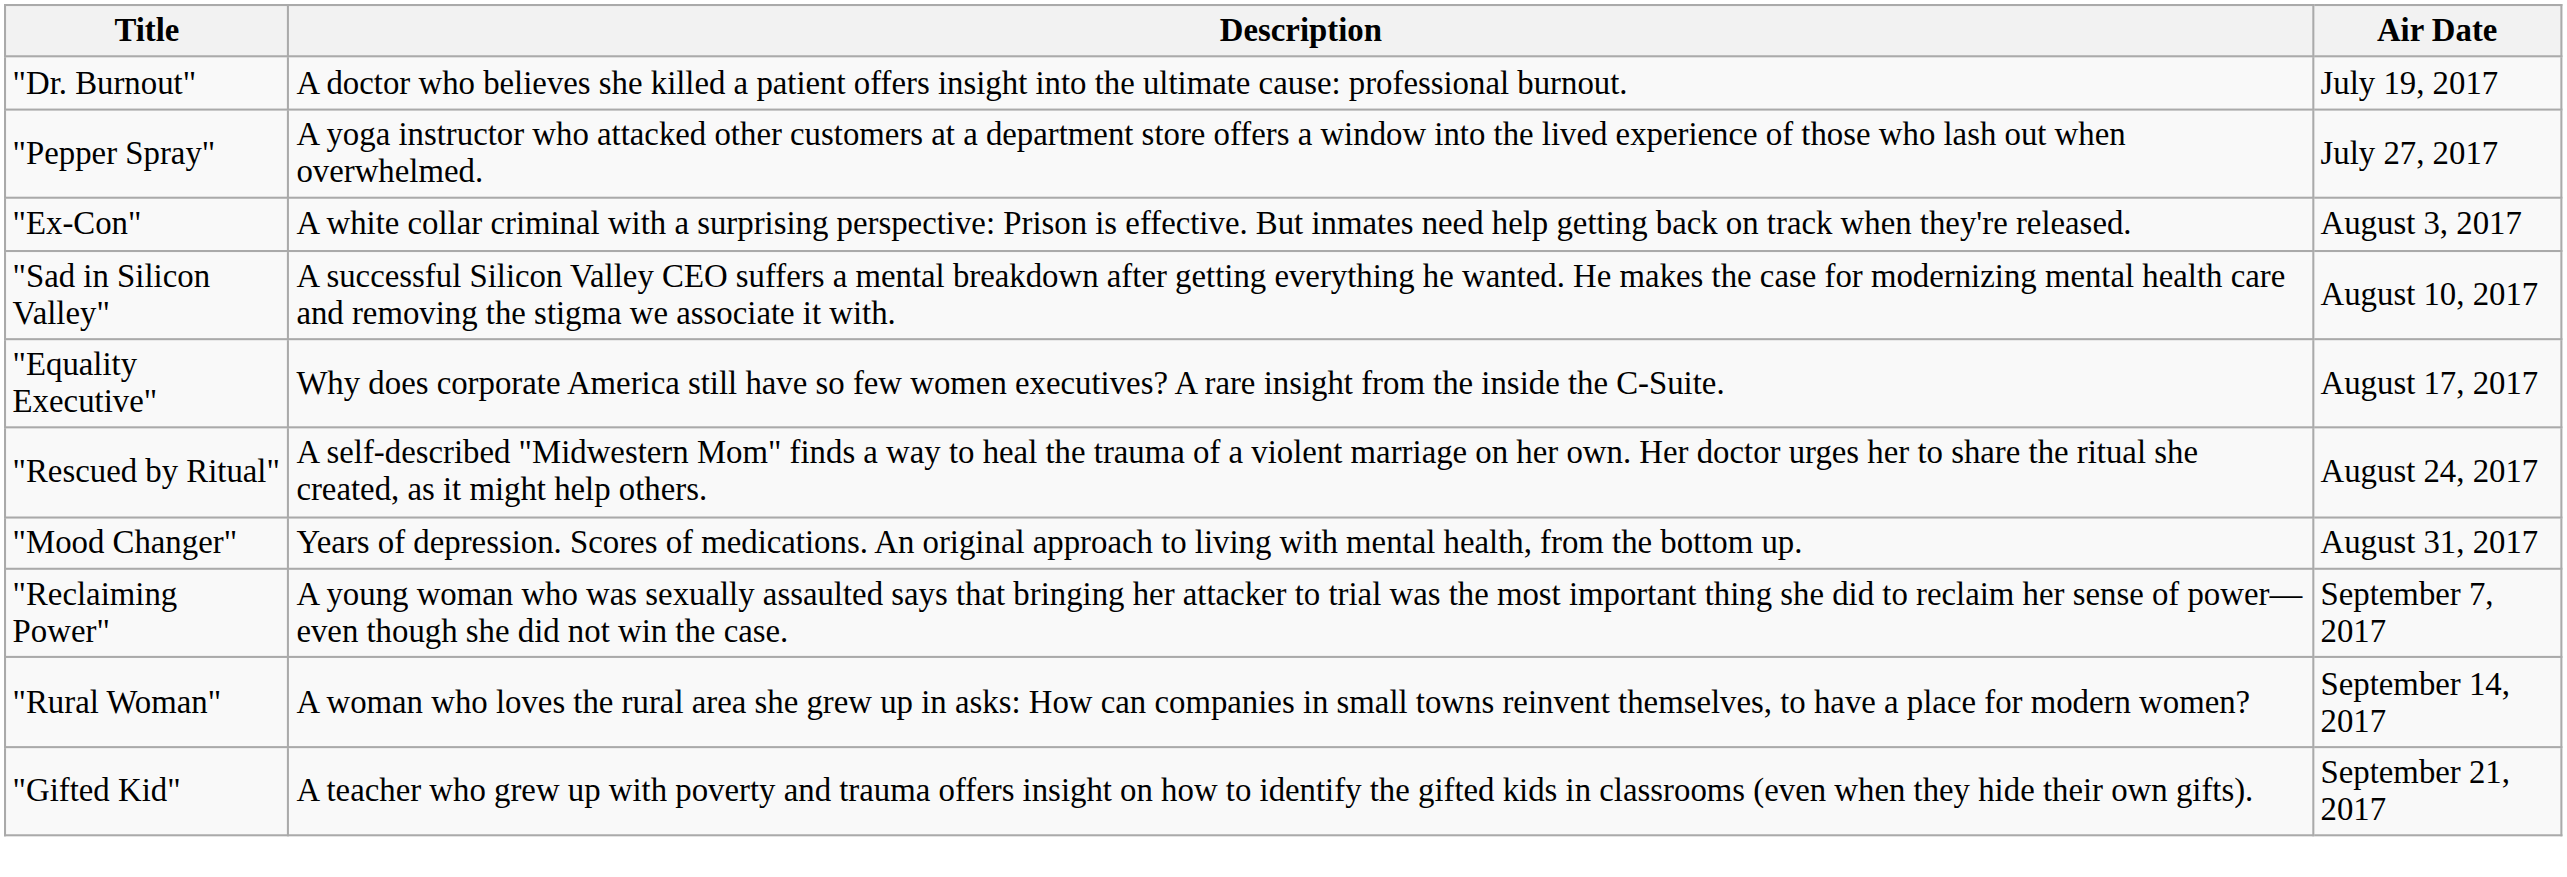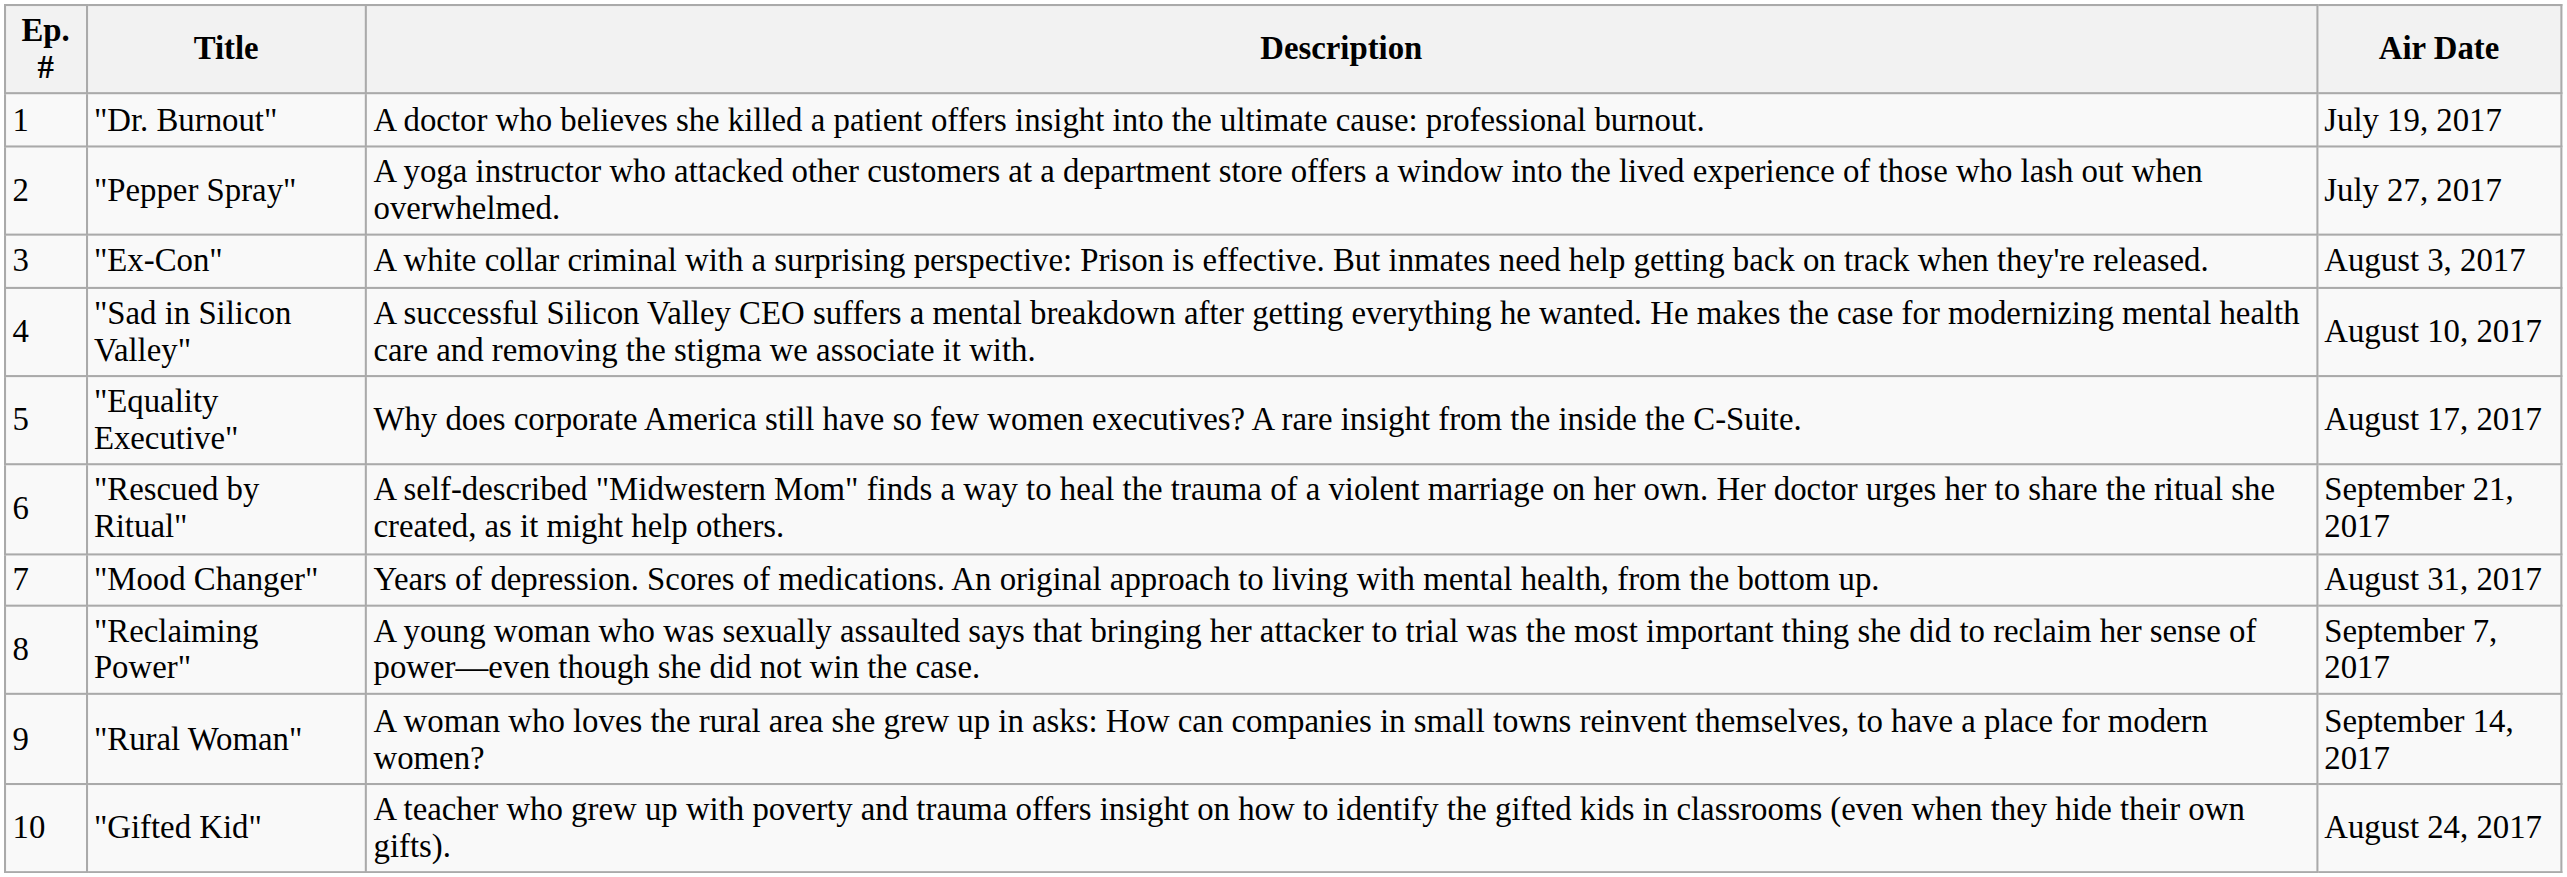 <table class="wikitable">
 <tr>
+<th>Ep. #</th>
 <th>Title</th>
 <th>Description</th>
 <th>Air Date</th>
 </tr>
 <tr>
+<td>1</td>
 <td>"Dr. Burnout"</td>
 <td>A doctor who believes she killed a patient offers insight into the ultimate cause: professional burnout.</td>
 <td>July 19, 2017</td>
 </tr>
 <tr>
+<td>2</td>
 <td>"Pepper Spray"</td>
 <td>A yoga instructor who attacked other customers at a department store offers a window into the lived experience of those who lash out when overwhelmed.</td>
 <td>July 27, 2017</td>
 </tr>
 <tr>
+<td>3</td>
 <td>"Ex-Con"</td>
 <td>A white collar criminal with a surprising perspective: Prison is effective. But inmates need help getting back on track when they're released.</td>
 <td>August 3, 2017</td>
 </tr>
 <tr>
+<td>4</td>
 <td>"Sad in Silicon Valley"</td>
 <td>A successful Silicon Valley CEO suffers a mental breakdown after getting everything he wanted. He makes the case for modernizing mental health care and removing the stigma we associate it with.</td>
 <td>August 10, 2017</td>
 </tr>
 <tr>
+<td>5</td>
 <td>"Equality Executive"</td>
 <td>Why does corporate America still have so few women executives? A rare insight from the inside the C-Suite.</td>
 <td>August 17, 2017</td>
 </tr>
 <tr>
+<td>6</td>
 <td>"Rescued by Ritual"</td>
 <td>A self-described "Midwestern Mom" finds a way to heal the trauma of a violent marriage on her own. Her doctor urges her to share the ritual she created, as it might help others.</td>
-<td>August 24, 2017</td>
+<td>September 21, 2017</td>
 </tr>
 <tr>
+<td>7</td>
 <td>"Mood Changer"</td>
 <td>Years of depression. Scores of medications. An original approach to living with mental health, from the bottom up.</td>
 <td>August 31, 2017</td>
 </tr>
 <tr>
+<td>8</td>
 <td>"Reclaiming Power"</td>
 <td>A young woman who was sexually assaulted says that bringing her attacker to trial was the most important thing she did to reclaim her sense of power—even though she did not win the case.</td>
 <td>September 7, 2017</td>
 </tr>
 <tr>
+<td>9</td>
 <td>"Rural Woman"</td>
 <td>A woman who loves the rural area she grew up in asks: How can companies in small towns reinvent themselves, to have a place for modern women?</td>
 <td>September 14, 2017</td>
 </tr>
 <tr>
+<td>10</td>
 <td>"Gifted Kid"</td>
 <td>A teacher who grew up with poverty and trauma offers insight on how to identify the gifted kids in classrooms (even when they hide their own gifts).</td>
-<td>September 21, 2017</td>
+<td>August 24, 2017</td>
 </tr>
 </table>
